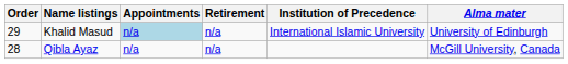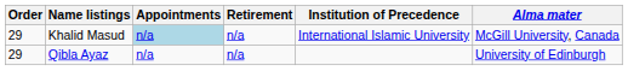 <table class="wikitable sortable">
 <tr>
 <th>Order</th>
 <th>Name listings</th>
 <th>Appointments</th>
 <th>Retirement</th>
 <th>Institution of Precedence</th>
 <th><em><a href='#'>Alma mater</a></em></th>
 </tr>
 <tr>
 <td>29</td>
 <td>Khalid Masud</td>
 <td style="background: lightblue;"><a href='#'>n/a</a></td>
 <td><a href='#'>n/a</a></td>
 <td><a href='#'>International Islamic University</a></td>
-<td><a href='#'>University of Edinburgh</a></td>
+<td><a href='#'>McGill University</a>, <a href='#'>Canada</a></td>
 </tr>
 <tr>
-<td>28</td>
+<td>29</td>
 <td><a href='#'>Qibla Ayaz</a></td>
 <td><a href='#'>n/a</a></td>
 <td><a href='#'>n/a</a></td>
 <td></td>
-<td><a href='#'>McGill University</a>, <a href='#'>Canada</a></td>
+<td><a href='#'>University of Edinburgh</a></td>
 </tr>
 </table>
